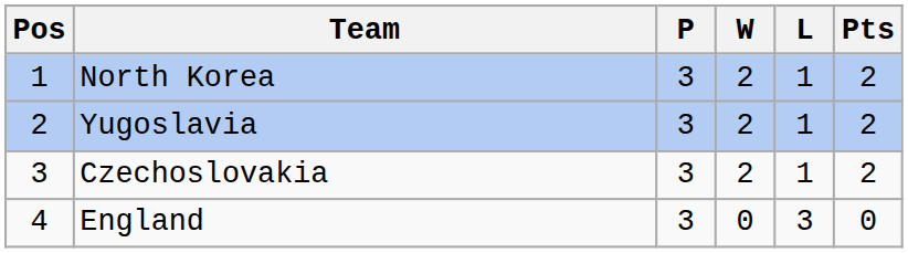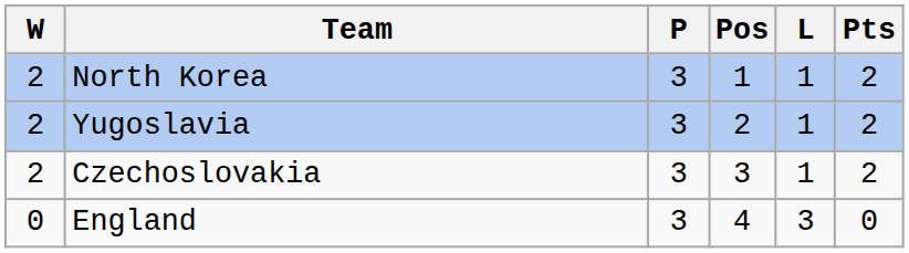 <table class="wikitable" style="font-size: 100%">
 <tr>
-<th width=15>Pos</th>
+<th width=20>W</th>
 <th width=250>Team</th>
 <th width=20>P</th>
-<th width=20>W</th>
+<th width=15>Pos</th>
 <th width=20>L</th>
 <th width=20>Pts</th>
 </tr>
 <tr align=center style="background: #b2ccf4;">
-<td>1</td>
+<td>2</td>
 <td align="left"> North Korea</td>
 <td>3</td>
-<td>2</td>
+<td>1</td>
 <td>1</td>
 <td>2</td>
 </tr>
 <tr align=center style="background: #b2ccf4;">
 <td>2</td>
 <td align="left"> Yugoslavia</td>
 <td>3</td>
 <td>2</td>
 <td>1</td>
 <td>2</td>
 </tr>
 <tr align=center>
-<td>3</td>
+<td>2</td>
 <td align="left"> Czechoslovakia</td>
 <td>3</td>
-<td>2</td>
+<td>3</td>
 <td>1</td>
 <td>2</td>
 </tr>
 <tr align=center>
-<td>4</td>
+<td>0</td>
 <td align="left"> England</td>
 <td>3</td>
-<td>0</td>
+<td>4</td>
 <td>3</td>
 <td>0</td>
 </tr>
 </table>
